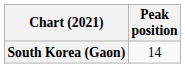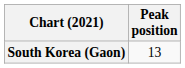 <table class="wikitable plainrowheaders" style="text-align:center">
 <tr>
 <th scope="col">Chart (2021)</th>
 <th scope="col">Peak<br>position</th>
 </tr>
 <tr>
 <th scope="row">South Korea (Gaon)</th>
-<td>14</td>
+<td>13</td>
 </tr>
 </table>
